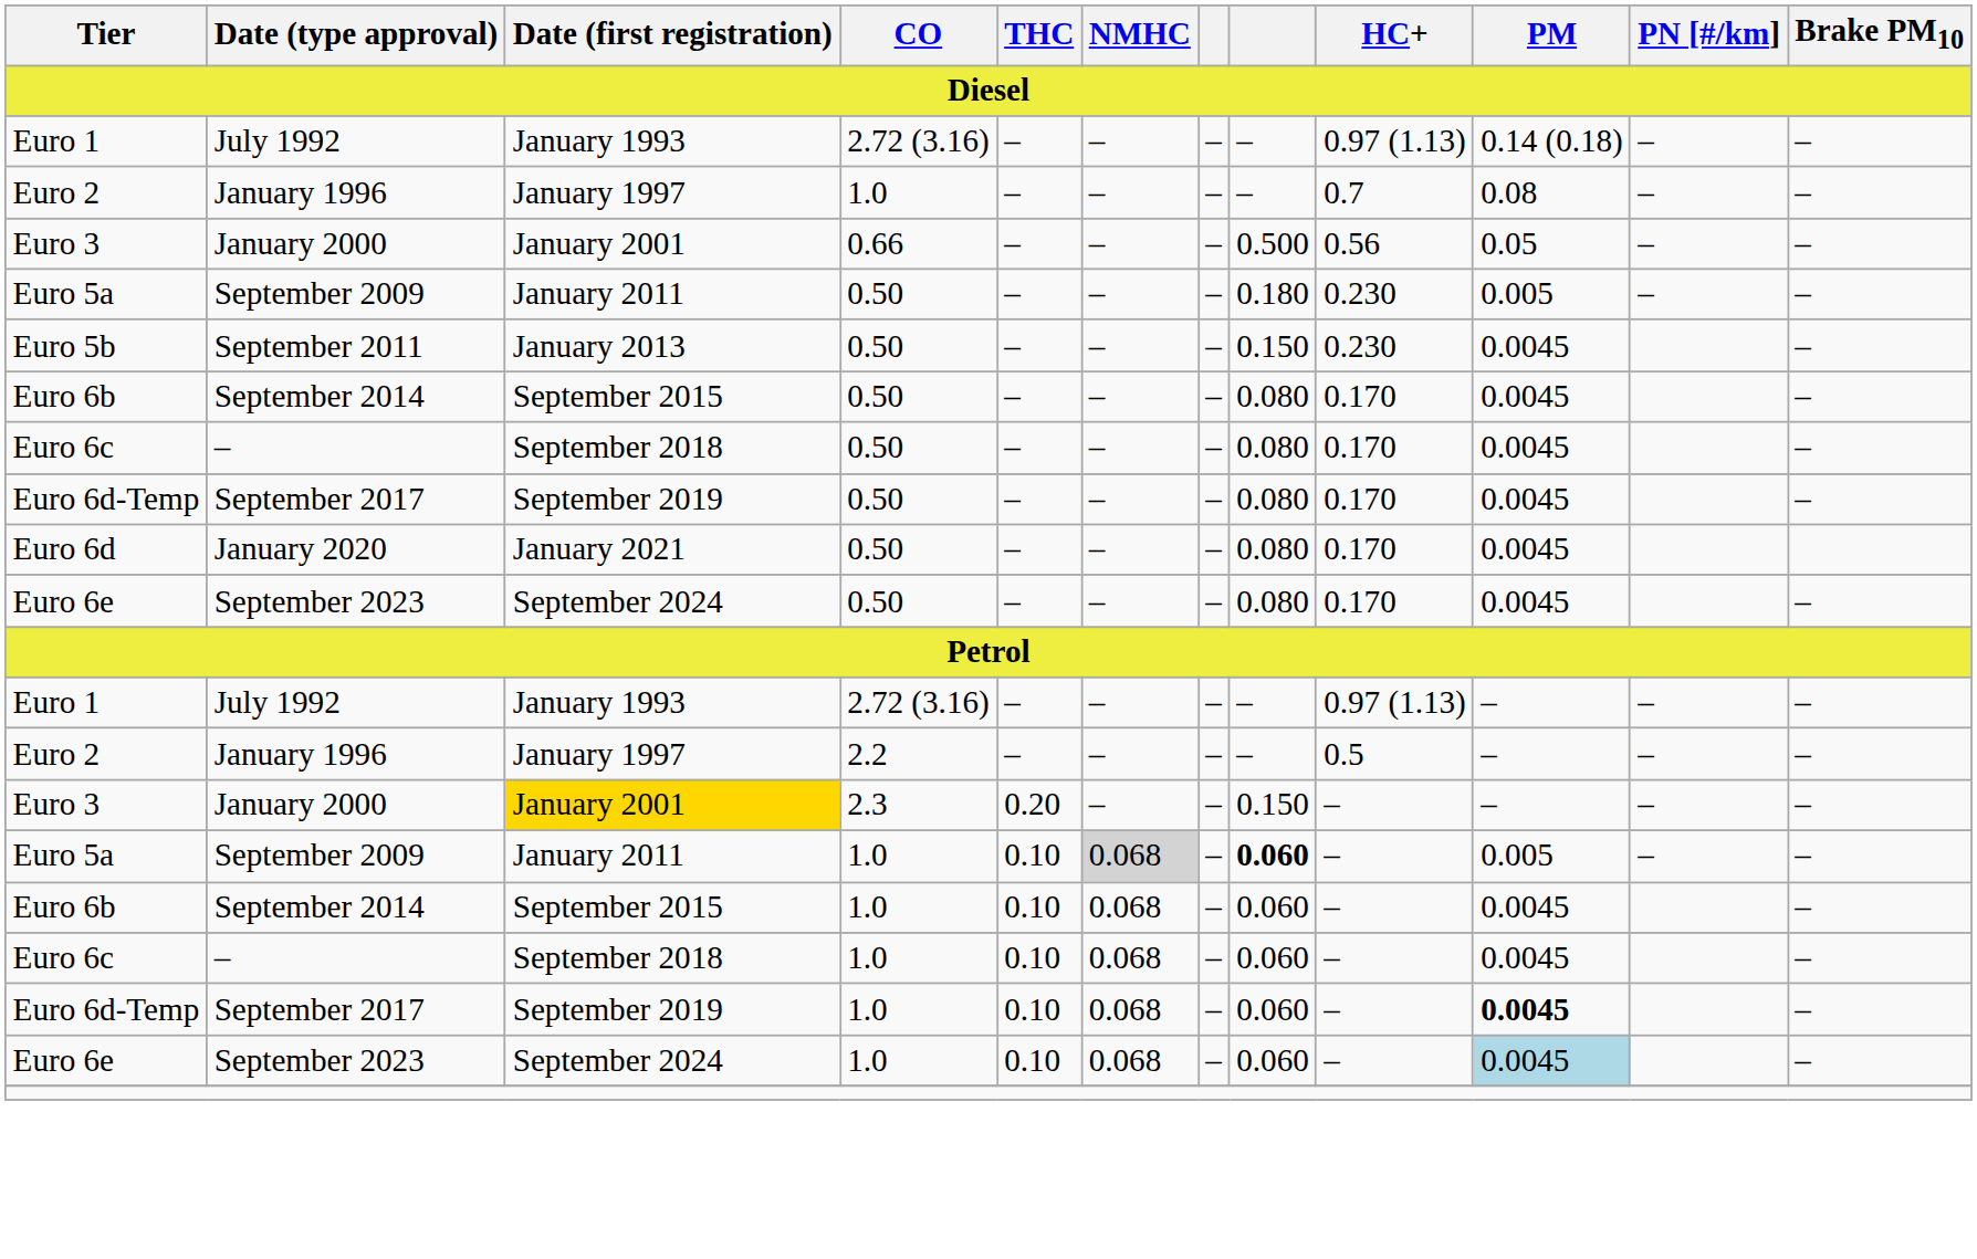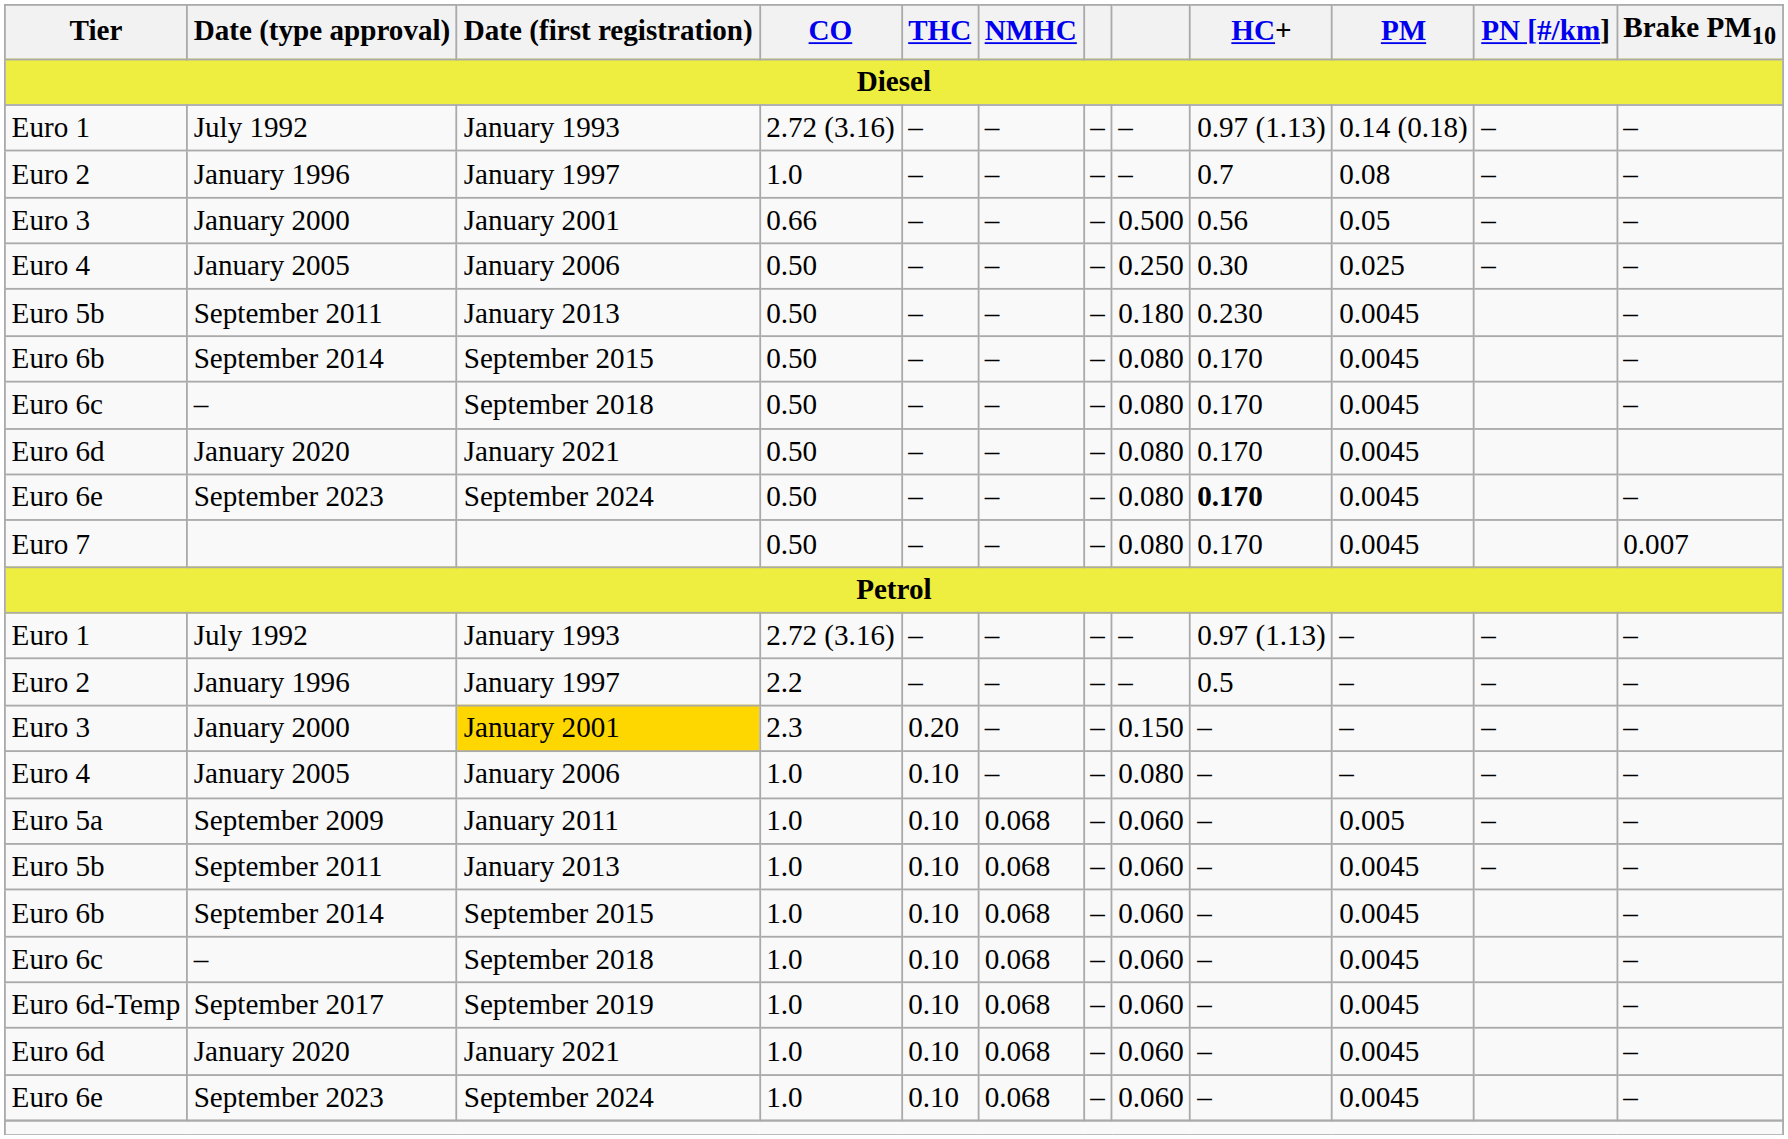 <table class="wikitable">
 <tr style="background:#ececec;" id="cars" class="data">
 <th>Tier</th>
 <th>Date (type approval)</th>
 <th>Date (first registration)</th>
 <th><a href='#'>CO</a></th>
 <th><a href='#'>THC</a></th>
 <th><a href='#'>NMHC</a></th>
 <th><a href='#'></a></th>
 <th><a href='#'></a></th>
 <th><a href='#'>HC</a>+<a href='#'></a></th>
 <th><a href='#'>PM</a></th>
 <th><a href='#'>PN [#/km</a>]</th>
 <th>Brake PM<sub>10</sub></th>
 </tr>
 <tr>
 <th style="background:#EEEE40;" colspan="12">Diesel</th>
 </tr>
 <tr>
 <td>Euro 1</td>
 <td>July 1992</td>
 <td>January 1993</td>
 <td>2.72 (3.16)</td>
 <td>–</td>
 <td>–</td>
 <td>–</td>
 <td>–</td>
 <td>0.97 (1.13)</td>
 <td>0.14 (0.18)</td>
 <td>–</td>
 <td>–</td>
 </tr>
 <tr>
 <td>Euro 2</td>
 <td>January 1996</td>
 <td>January 1997</td>
 <td>1.0</td>
 <td>–</td>
 <td>–</td>
 <td>–</td>
 <td>–</td>
 <td>0.7</td>
 <td>0.08</td>
 <td>–</td>
 <td>–</td>
 </tr>
 <tr>
 <td>Euro 3</td>
 <td>January 2000</td>
 <td>January 2001</td>
 <td>0.66</td>
 <td>–</td>
 <td>–</td>
 <td>–</td>
 <td>0.500</td>
 <td>0.56</td>
 <td>0.05</td>
 <td>–</td>
 <td>–</td>
 </tr>
 <tr>
-<td>Euro 5a</td>
-<td>September 2009</td>
-<td>January 2011</td>
+<td>Euro 4</td>
+<td>January 2005</td>
+<td>January 2006</td>
 <td>0.50</td>
 <td>–</td>
 <td>–</td>
 <td>–</td>
-<td>0.180</td>
-<td>0.230</td>
-<td>0.005</td>
+<td>0.250</td>
+<td>0.30</td>
+<td>0.025</td>
 <td>–</td>
 <td>–</td>
 </tr>
 <tr>
 <td>Euro 5b</td>
 <td>September 2011</td>
 <td>January 2013</td>
 <td>0.50</td>
 <td>–</td>
 <td>–</td>
 <td>–</td>
-<td>0.150</td>
+<td>0.180</td>
 <td>0.230</td>
 <td>0.0045</td>
 <td></td>
 <td>–</td>
 </tr>
 <tr>
 <td>Euro 6b</td>
 <td>September 2014</td>
 <td>September 2015</td>
 <td>0.50</td>
 <td>–</td>
 <td>–</td>
 <td>–</td>
 <td>0.080</td>
 <td>0.170</td>
 <td>0.0045</td>
 <td></td>
 <td>–</td>
 </tr>
 <tr>
 <td>Euro 6c</td>
 <td>–</td>
 <td>September 2018</td>
 <td>0.50</td>
 <td>–</td>
 <td>–</td>
 <td>–</td>
 <td>0.080</td>
 <td>0.170</td>
 <td>0.0045</td>
 <td></td>
 <td>–</td>
 </tr>
 <tr>
-<td>Euro 6d-Temp</td>
-<td>September 2017</td>
-<td>September 2019</td>
-<td>0.50</td>
-<td>–</td>
-<td>–</td>
-<td>–</td>
-<td>0.080</td>
-<td>0.170</td>
-<td>0.0045</td>
-<td></td>
-<td>–</td>
-</tr>
-<tr>
 <td>Euro 6d</td>
 <td>January 2020</td>
 <td>January 2021</td>
 <td>0.50</td>
 <td>–</td>
 <td>–</td>
 <td>–</td>
 <td>0.080</td>
 <td>0.170</td>
 <td>0.0045</td>
 <td></td>
 </tr>
 <tr>
 <td>Euro 6e</td>
 <td>September 2023</td>
 <td>September 2024</td>
 <td>0.50</td>
 <td>–</td>
 <td>–</td>
 <td>–</td>
 <td>0.080</td>
+<td><strong>0.170</strong></td>
+<td>0.0045</td>
+<td></td>
+<td>–</td>
+</tr>
+<tr>
+<td>Euro 7</td>
+<td></td>
+<td></td>
+<td>0.50</td>
+<td>–</td>
+<td>–</td>
+<td>–</td>
+<td>0.080</td>
 <td>0.170</td>
 <td>0.0045</td>
 <td></td>
-<td>–</td>
+<td>0.007</td>
 </tr>
 <tr>
 <th style="background:#EEEE40;" colspan="12">Petrol</th>
 </tr>
 <tr>
 <td>Euro 1</td>
 <td>July 1992</td>
 <td>January 1993</td>
 <td>2.72 (3.16)</td>
 <td>–</td>
 <td>–</td>
 <td>–</td>
 <td>–</td>
 <td>0.97 (1.13)</td>
 <td>–</td>
 <td>–</td>
 <td>–</td>
 </tr>
 <tr>
 <td>Euro 2</td>
 <td>January 1996</td>
 <td>January 1997</td>
 <td>2.2</td>
 <td>–</td>
 <td>–</td>
 <td>–</td>
 <td>–</td>
 <td>0.5</td>
 <td>–</td>
 <td>–</td>
 <td>–</td>
 </tr>
 <tr>
 <td>Euro 3</td>
 <td>January 2000</td>
 <td style="background: gold;">January 2001</td>
 <td>2.3</td>
 <td>0.20</td>
 <td>–</td>
 <td>–</td>
 <td>0.150</td>
 <td>–</td>
 <td>–</td>
 <td>–</td>
 <td>–</td>
 </tr>
 <tr>
+<td>Euro 4</td>
+<td>January 2005</td>
+<td>January 2006</td>
+<td>1.0</td>
+<td>0.10</td>
+<td>–</td>
+<td>–</td>
+<td>0.080</td>
+<td>–</td>
+<td>–</td>
+<td>–</td>
+<td>–</td>
+</tr>
+<tr>
 <td>Euro 5a</td>
 <td>September 2009</td>
 <td>January 2011</td>
 <td>1.0</td>
 <td>0.10</td>
-<td style="background: lightgrey;">0.068</td>
+<td>0.068</td>
 <td>–</td>
-<td><strong>0.060</strong></td>
+<td>0.060</td>
 <td>–</td>
 <td>0.005</td>
+<td>–</td>
+<td>–</td>
+</tr>
+<tr>
+<td>Euro 5b</td>
+<td>September 2011</td>
+<td>January 2013</td>
+<td>1.0</td>
+<td>0.10</td>
+<td>0.068</td>
+<td>–</td>
+<td>0.060</td>
+<td>–</td>
+<td>0.0045</td>
 <td>–</td>
 <td>–</td>
 </tr>
 <tr>
 <td>Euro 6b</td>
 <td>September 2014</td>
 <td>September 2015</td>
 <td>1.0</td>
 <td>0.10</td>
 <td>0.068</td>
 <td>–</td>
 <td>0.060</td>
 <td>–</td>
 <td>0.0045</td>
 <td></td>
 <td>–</td>
 </tr>
 <tr>
 <td>Euro 6c</td>
 <td>–</td>
 <td>September 2018</td>
 <td>1.0</td>
 <td>0.10</td>
 <td>0.068</td>
 <td>–</td>
 <td>0.060</td>
 <td>–</td>
 <td>0.0045</td>
 <td></td>
 <td>–</td>
 </tr>
 <tr>
 <td>Euro 6d-Temp</td>
 <td>September 2017</td>
 <td>September 2019</td>
 <td>1.0</td>
 <td>0.10</td>
 <td>0.068</td>
 <td>–</td>
 <td>0.060</td>
 <td>–</td>
-<td><strong>0.0045</strong></td>
+<td>0.0045</td>
+<td></td>
+<td>–</td>
+</tr>
+<tr>
+<td>Euro 6d</td>
+<td>January 2020</td>
+<td>January 2021</td>
+<td>1.0</td>
+<td>0.10</td>
+<td>0.068</td>
+<td>–</td>
+<td>0.060</td>
+<td>–</td>
+<td>0.0045</td>
 <td></td>
 <td>–</td>
 </tr>
 <tr>
 <td>Euro 6e</td>
 <td>September 2023</td>
 <td>September 2024</td>
 <td>1.0</td>
 <td>0.10</td>
 <td>0.068</td>
 <td>–</td>
 <td>0.060</td>
 <td>–</td>
-<td style="background: lightblue;">0.0045</td>
+<td>0.0045</td>
 <td></td>
 <td>–</td>
 </tr>
 <tr>
 </tr>
 <tr>
 <td class="tNote" colspan="12"></td>
 </tr>
 </table>
